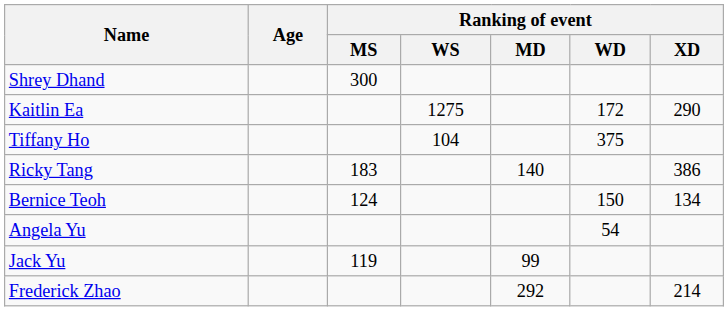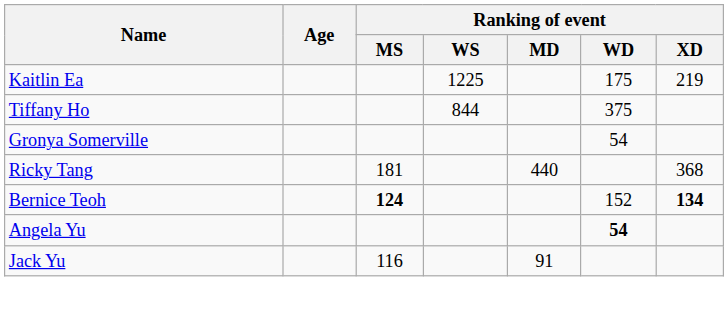 <table class="wikitable" style="width:600px; font-size:95%; text-align:center">
 <tr>
 <th rowspan="2" align="left">Name</th>
 <th rowspan="2" align="left">Age</th>
 <th colspan="5" align="center">Ranking of event</th>
 </tr>
 <tr>
 <th align="left">MS</th>
 <th align="left">WS</th>
 <th align="left">MD</th>
 <th align="left">WD</th>
 <th align="left">XD</th>
 </tr>
 <tr>
-<td align="left"><a href='#'>Shrey Dhand</a></td>
-<td align="left"></td>
-<td>300</td>
-<td></td>
-<td></td>
-<td></td>
-<td></td>
-</tr>
-<tr>
 <td align="left"><a href='#'>Kaitlin Ea</a></td>
 <td align="left"></td>
 <td></td>
-<td>1275</td>
+<td>1225</td>
 <td></td>
-<td>172</td>
-<td>290</td>
+<td>175</td>
+<td>219</td>
 </tr>
 <tr>
 <td align="left"><a href='#'>Tiffany Ho</a></td>
 <td align="left"></td>
 <td></td>
-<td>104</td>
+<td>844</td>
 <td></td>
 <td>375</td>
 <td></td>
 </tr>
 <tr>
-<td align="left"><a href='#'>Ricky Tang</a></td>
-<td align="left"></td>
-<td>183</td>
-<td></td>
-<td>140</td>
-<td></td>
-<td>386</td>
-</tr>
-<tr>
-<td align="left"><a href='#'>Bernice Teoh</a></td>
-<td align="left"></td>
-<td>124</td>
-<td></td>
-<td></td>
-<td>150</td>
-<td>134</td>
-</tr>
-<tr>
-<td align="left"><a href='#'>Angela Yu</a></td>
+<td align="left"><a href='#'>Gronya Somerville</a></td>
 <td align="left"></td>
 <td></td>
 <td></td>
 <td></td>
 <td>54</td>
 <td></td>
 </tr>
 <tr>
+<td align="left"><a href='#'>Ricky Tang</a></td>
+<td align="left"></td>
+<td>181</td>
+<td></td>
+<td>440</td>
+<td></td>
+<td>368</td>
+</tr>
+<tr>
+<td align="left"><a href='#'>Bernice Teoh</a></td>
+<td align="left"></td>
+<td><strong>124</strong></td>
+<td></td>
+<td></td>
+<td>152</td>
+<td><strong>134</strong></td>
+</tr>
+<tr>
+<td align="left"><a href='#'>Angela Yu</a></td>
+<td align="left"></td>
+<td></td>
+<td></td>
+<td></td>
+<td><strong>54</strong></td>
+<td></td>
+</tr>
+<tr>
 <td align="left"><a href='#'>Jack Yu</a></td>
 <td align="left"></td>
-<td>119</td>
+<td>116</td>
 <td></td>
-<td>99</td>
+<td>91</td>
 <td></td>
 <td></td>
 </tr>
-<tr>
-<td align="left"><a href='#'>Frederick Zhao</a></td>
-<td align="left"></td>
-<td></td>
-<td></td>
-<td>292</td>
-<td></td>
-<td>214</td>
-</tr>
 </table>
